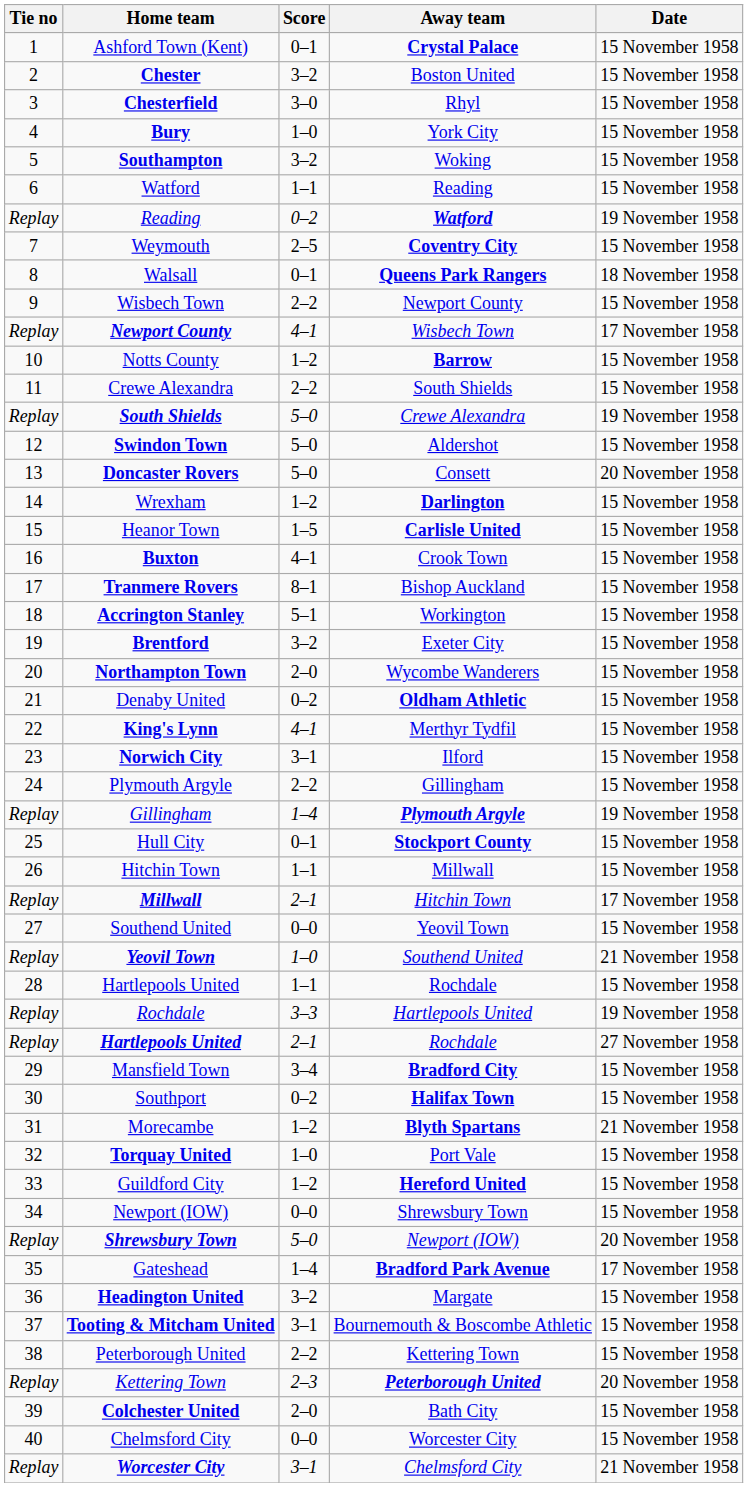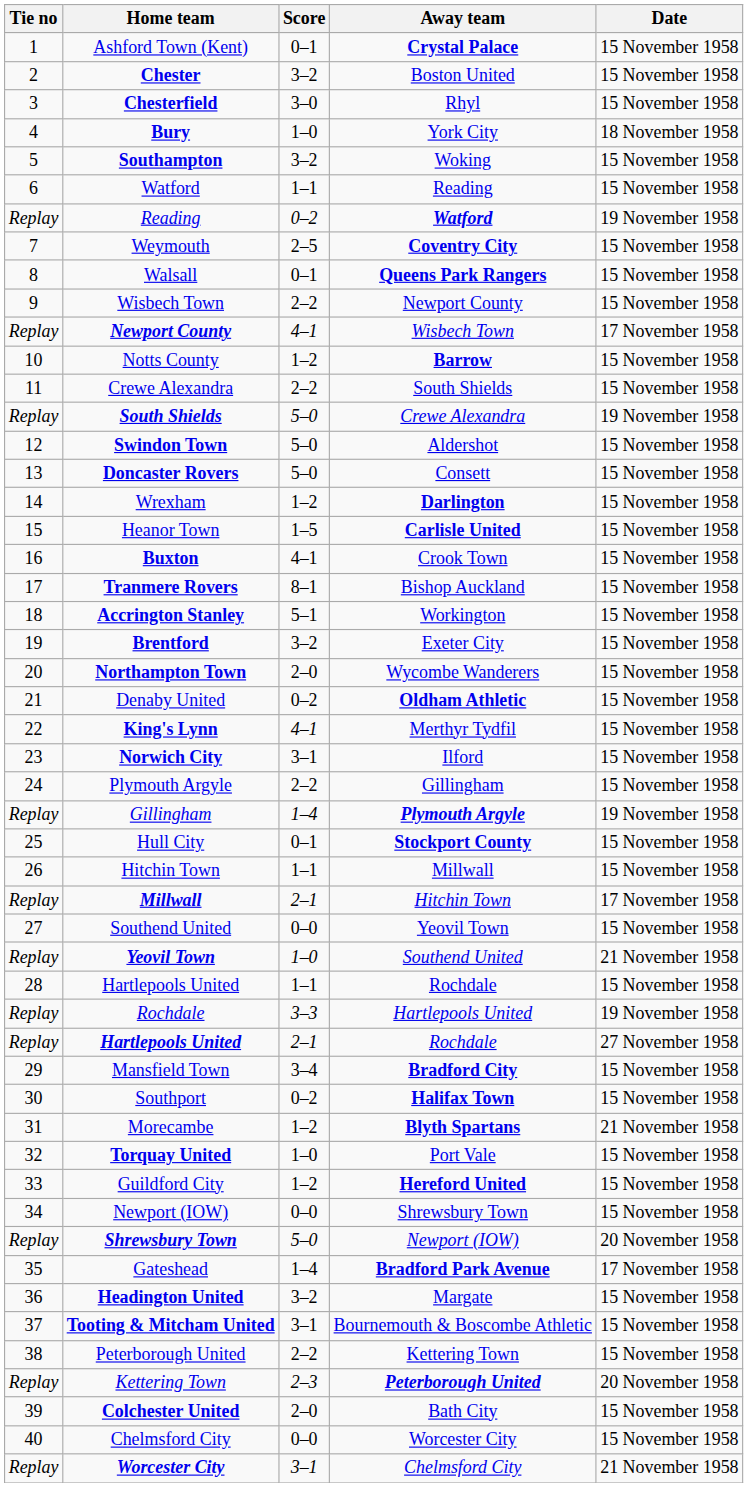 <table class="wikitable" style="text-align: center">
 <tr>
 <th>Tie no</th>
 <th>Home team</th>
 <th>Score</th>
 <th>Away team</th>
 <th>Date</th>
 </tr>
 <tr>
 <td>1</td>
 <td><a href='#'>Ashford Town (Kent)</a></td>
 <td>0–1</td>
 <td><strong><a href='#'>Crystal Palace</a></strong></td>
 <td>15 November 1958</td>
 </tr>
 <tr>
 <td>2</td>
 <td><strong><a href='#'>Chester</a></strong></td>
 <td>3–2</td>
 <td><a href='#'>Boston United</a></td>
 <td>15 November 1958</td>
 </tr>
 <tr>
 <td>3</td>
 <td><strong><a href='#'>Chesterfield</a></strong></td>
 <td>3–0</td>
 <td><a href='#'>Rhyl</a></td>
 <td>15 November 1958</td>
 </tr>
 <tr>
 <td>4</td>
 <td><strong><a href='#'>Bury</a></strong></td>
 <td>1–0</td>
 <td><a href='#'>York City</a></td>
-<td>15 November 1958</td>
+<td>18 November 1958</td>
 </tr>
 <tr>
 <td>5</td>
 <td><strong><a href='#'>Southampton</a></strong></td>
 <td>3–2</td>
 <td><a href='#'>Woking</a></td>
 <td>15 November 1958</td>
 </tr>
 <tr>
 <td>6</td>
 <td><a href='#'>Watford</a></td>
 <td>1–1</td>
 <td><a href='#'>Reading</a></td>
 <td>15 November 1958</td>
 </tr>
 <tr>
 <td><em>Replay</em></td>
 <td><em><a href='#'>Reading</a></em></td>
 <td><em>0–2</em></td>
 <td><strong><em><a href='#'>Watford</a></em></strong></td>
 <td>19 November 1958</td>
 </tr>
 <tr>
 <td>7</td>
 <td><a href='#'>Weymouth</a></td>
 <td>2–5</td>
 <td><strong><a href='#'>Coventry City</a></strong></td>
 <td>15 November 1958</td>
 </tr>
 <tr>
 <td>8</td>
 <td><a href='#'>Walsall</a></td>
 <td>0–1</td>
 <td><strong><a href='#'>Queens Park Rangers</a></strong></td>
-<td>18 November 1958</td>
+<td>15 November 1958</td>
 </tr>
 <tr>
 <td>9</td>
 <td><a href='#'>Wisbech Town</a></td>
 <td>2–2</td>
 <td><a href='#'>Newport County</a></td>
 <td>15 November 1958</td>
 </tr>
 <tr>
 <td><em>Replay</em></td>
 <td><strong><em><a href='#'>Newport County</a></em></strong></td>
 <td><em>4–1</em></td>
 <td><em><a href='#'>Wisbech Town</a></em></td>
 <td>17 November 1958</td>
 </tr>
 <tr>
 <td>10</td>
 <td><a href='#'>Notts County</a></td>
 <td>1–2</td>
 <td><strong><a href='#'>Barrow</a></strong></td>
 <td>15 November 1958</td>
 </tr>
 <tr>
 <td>11</td>
 <td><a href='#'>Crewe Alexandra</a></td>
 <td>2–2</td>
 <td><a href='#'>South Shields</a></td>
 <td>15 November 1958</td>
 </tr>
 <tr>
 <td><em>Replay</em></td>
 <td><strong><em><a href='#'>South Shields</a></em></strong></td>
 <td><em>5–0</em></td>
 <td><em><a href='#'>Crewe Alexandra</a></em></td>
 <td>19 November 1958</td>
 </tr>
 <tr>
 <td>12</td>
 <td><strong><a href='#'>Swindon Town</a></strong></td>
 <td>5–0</td>
 <td><a href='#'>Aldershot</a></td>
 <td>15 November 1958</td>
 </tr>
 <tr>
 <td>13</td>
 <td><strong><a href='#'>Doncaster Rovers</a></strong></td>
 <td>5–0</td>
 <td><a href='#'>Consett</a></td>
-<td>20 November 1958</td>
+<td>15 November 1958</td>
 </tr>
 <tr>
 <td>14</td>
 <td><a href='#'>Wrexham</a></td>
 <td>1–2</td>
 <td><strong><a href='#'>Darlington</a></strong></td>
 <td>15 November 1958</td>
 </tr>
 <tr>
 <td>15</td>
 <td><a href='#'>Heanor Town</a></td>
 <td>1–5</td>
 <td><strong><a href='#'>Carlisle United</a></strong></td>
 <td>15 November 1958</td>
 </tr>
 <tr>
 <td>16</td>
 <td><strong><a href='#'>Buxton</a></strong></td>
 <td>4–1</td>
 <td><a href='#'>Crook Town</a></td>
 <td>15 November 1958</td>
 </tr>
 <tr>
 <td>17</td>
 <td><strong><a href='#'>Tranmere Rovers</a></strong></td>
 <td>8–1</td>
 <td><a href='#'>Bishop Auckland</a></td>
 <td>15 November 1958</td>
 </tr>
 <tr>
 <td>18</td>
 <td><strong><a href='#'>Accrington Stanley</a></strong></td>
 <td>5–1</td>
 <td><a href='#'>Workington</a></td>
 <td>15 November 1958</td>
 </tr>
 <tr>
 <td>19</td>
 <td><strong><a href='#'>Brentford</a></strong></td>
 <td>3–2</td>
 <td><a href='#'>Exeter City</a></td>
 <td>15 November 1958</td>
 </tr>
 <tr>
 <td>20</td>
 <td><strong><a href='#'>Northampton Town</a></strong></td>
 <td>2–0</td>
 <td><a href='#'>Wycombe Wanderers</a></td>
 <td>15 November 1958</td>
 </tr>
 <tr>
 <td>21</td>
 <td><a href='#'>Denaby United</a></td>
 <td>0–2</td>
 <td><strong><a href='#'>Oldham Athletic</a></strong></td>
 <td>15 November 1958</td>
 </tr>
 <tr>
 <td>22</td>
 <td><strong><a href='#'>King's Lynn</a></strong></td>
 <td><em>4–1</em></td>
 <td><a href='#'>Merthyr Tydfil</a></td>
 <td>15 November 1958</td>
 </tr>
 <tr>
 <td>23</td>
 <td><strong><a href='#'>Norwich City</a></strong></td>
 <td>3–1</td>
 <td><a href='#'>Ilford</a></td>
 <td>15 November 1958</td>
 </tr>
 <tr>
 <td>24</td>
 <td><a href='#'>Plymouth Argyle</a></td>
 <td>2–2</td>
 <td><a href='#'>Gillingham</a></td>
 <td>15 November 1958</td>
 </tr>
 <tr>
 <td><em>Replay</em></td>
 <td><em><a href='#'>Gillingham</a></em></td>
 <td><em>1–4</em></td>
 <td><strong><em><a href='#'>Plymouth Argyle</a></em></strong></td>
 <td>19 November 1958</td>
 </tr>
 <tr>
 <td>25</td>
 <td><a href='#'>Hull City</a></td>
 <td>0–1</td>
 <td><strong><a href='#'>Stockport County</a></strong></td>
 <td>15 November 1958</td>
 </tr>
 <tr>
 <td>26</td>
 <td><a href='#'>Hitchin Town</a></td>
 <td>1–1</td>
 <td><a href='#'>Millwall</a></td>
 <td>15 November 1958</td>
 </tr>
 <tr>
 <td><em>Replay</em></td>
 <td><strong><em><a href='#'>Millwall</a></em></strong></td>
 <td><em>2–1</em></td>
 <td><em><a href='#'>Hitchin Town</a></em></td>
 <td>17 November 1958</td>
 </tr>
 <tr>
 <td>27</td>
 <td><a href='#'>Southend United</a></td>
 <td>0–0</td>
 <td><a href='#'>Yeovil Town</a></td>
 <td>15 November 1958</td>
 </tr>
 <tr>
 <td><em>Replay</em></td>
 <td><strong><em><a href='#'>Yeovil Town</a></em></strong></td>
 <td><em>1–0</em></td>
 <td><em><a href='#'>Southend United</a></em></td>
 <td>21 November 1958</td>
 </tr>
 <tr>
 <td>28</td>
 <td><a href='#'>Hartlepools United</a></td>
 <td>1–1</td>
 <td><a href='#'>Rochdale</a></td>
 <td>15 November 1958</td>
 </tr>
 <tr>
 <td><em>Replay</em></td>
 <td><em><a href='#'>Rochdale</a></em></td>
 <td><em>3–3</em></td>
 <td><em><a href='#'>Hartlepools United</a></em></td>
 <td>19 November 1958</td>
 </tr>
 <tr>
 <td><em>Replay</em></td>
 <td><strong><em><a href='#'>Hartlepools United</a></em></strong></td>
 <td><em>2–1</em></td>
 <td><em><a href='#'>Rochdale</a></em></td>
 <td>27 November 1958</td>
 </tr>
 <tr>
 <td>29</td>
 <td><a href='#'>Mansfield Town</a></td>
 <td>3–4</td>
 <td><strong><a href='#'>Bradford City</a></strong></td>
 <td>15 November 1958</td>
 </tr>
 <tr>
 <td>30</td>
 <td><a href='#'>Southport</a></td>
 <td>0–2</td>
 <td><strong><a href='#'>Halifax Town</a></strong></td>
 <td>15 November 1958</td>
 </tr>
 <tr>
 <td>31</td>
 <td><a href='#'>Morecambe</a></td>
 <td>1–2</td>
 <td><strong><a href='#'>Blyth Spartans</a></strong></td>
 <td>21 November 1958</td>
 </tr>
 <tr>
 <td>32</td>
 <td><strong><a href='#'>Torquay United</a></strong></td>
 <td>1–0</td>
 <td><a href='#'>Port Vale</a></td>
 <td>15 November 1958</td>
 </tr>
 <tr>
 <td>33</td>
 <td><a href='#'>Guildford City</a></td>
 <td>1–2</td>
 <td><strong><a href='#'>Hereford United</a></strong></td>
 <td>15 November 1958</td>
 </tr>
 <tr>
 <td>34</td>
 <td><a href='#'>Newport (IOW)</a></td>
 <td>0–0</td>
 <td><a href='#'>Shrewsbury Town</a></td>
 <td>15 November 1958</td>
 </tr>
 <tr>
 <td><em>Replay</em></td>
 <td><strong><em><a href='#'>Shrewsbury Town</a></em></strong></td>
 <td><em>5–0</em></td>
 <td><em><a href='#'>Newport (IOW)</a></em></td>
 <td>20 November 1958</td>
 </tr>
 <tr>
 <td>35</td>
 <td><a href='#'>Gateshead</a></td>
 <td>1–4</td>
 <td><strong><a href='#'>Bradford Park Avenue</a></strong></td>
 <td>17 November 1958</td>
 </tr>
 <tr>
 <td>36</td>
 <td><strong><a href='#'>Headington United</a></strong></td>
 <td>3–2</td>
 <td><a href='#'>Margate</a></td>
 <td>15 November 1958</td>
 </tr>
 <tr>
 <td>37</td>
 <td><strong><a href='#'>Tooting & Mitcham United</a></strong></td>
 <td>3–1</td>
 <td><a href='#'>Bournemouth & Boscombe Athletic</a></td>
 <td>15 November 1958</td>
 </tr>
 <tr>
 <td>38</td>
 <td><a href='#'>Peterborough United</a></td>
 <td>2–2</td>
 <td><a href='#'>Kettering Town</a></td>
 <td>15 November 1958</td>
 </tr>
 <tr>
 <td><em>Replay</em></td>
 <td><em><a href='#'>Kettering Town</a></em></td>
 <td><em>2–3</em></td>
 <td><strong><em><a href='#'>Peterborough United</a></em></strong></td>
 <td>20 November 1958</td>
 </tr>
 <tr>
 <td>39</td>
 <td><strong><a href='#'>Colchester United</a></strong></td>
 <td>2–0</td>
 <td><a href='#'>Bath City</a></td>
 <td>15 November 1958</td>
 </tr>
 <tr>
 <td>40</td>
 <td><a href='#'>Chelmsford City</a></td>
 <td>0–0</td>
 <td><a href='#'>Worcester City</a></td>
 <td>15 November 1958</td>
 </tr>
 <tr>
 <td><em>Replay</em></td>
 <td><strong><em><a href='#'>Worcester City</a></em></strong></td>
 <td><em>3–1</em></td>
 <td><em><a href='#'>Chelmsford City</a></em></td>
 <td>21 November 1958</td>
 </tr>
 </table>
